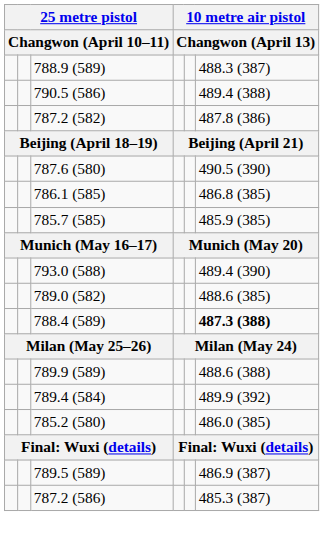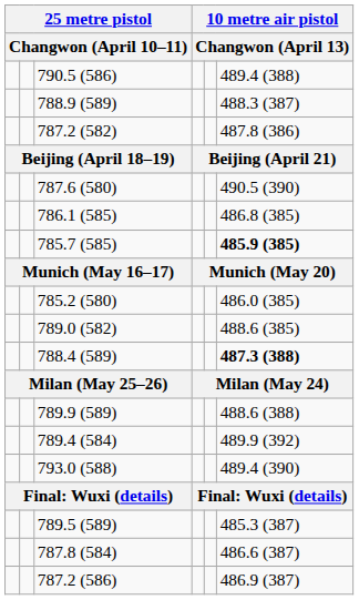 <table class="wikitable" style="font-size: 95%">
 <tr>
 <th colspan=3><a href='#'>25 metre pistol</a></th>
 <th colspan=3><a href='#'>10 metre air pistol</a></th>
 </tr>
 <tr>
 <th colspan=3>Changwon (April 10–11)</th>
 <th colspan=3>Changwon (April 13)</th>
 </tr>
 <tr>
 <td></td>
 <td></td>
+<td>790.5 (586)</td>
+<td></td>
+<td></td>
+<td>489.4 (388)</td>
+</tr>
+<tr>
+<td></td>
+<td></td>
 <td>788.9 (589)</td>
 <td></td>
 <td></td>
 <td>488.3 (387)</td>
-</tr>
-<tr>
-<td></td>
-<td></td>
-<td>790.5 (586)</td>
-<td></td>
-<td></td>
-<td>489.4 (388)</td>
 </tr>
 <tr>
 <td></td>
 <td></td>
 <td>787.2 (582)</td>
 <td></td>
 <td></td>
 <td>487.8 (386)</td>
 </tr>
 <tr>
 <th colspan=3>Beijing (April 18–19)</th>
 <th colspan=3>Beijing (April 21)</th>
 </tr>
 <tr>
 <td></td>
 <td></td>
 <td>787.6 (580)</td>
 <td></td>
 <td></td>
 <td>490.5 (390)</td>
 </tr>
 <tr>
 <td></td>
 <td></td>
 <td>786.1 (585)</td>
 <td></td>
 <td></td>
 <td>486.8 (385)</td>
 </tr>
 <tr>
 <td></td>
 <td></td>
 <td>785.7 (585)</td>
 <td></td>
 <td></td>
-<td>485.9 (385)</td>
+<td><strong>485.9 (385)</strong></td>
 </tr>
 <tr>
 <th colspan=3>Munich (May 16–17)</th>
 <th colspan=3>Munich (May 20)</th>
 </tr>
 <tr>
 <td></td>
 <td></td>
-<td>793.0 (588)</td>
+<td>785.2 (580)</td>
 <td></td>
 <td></td>
-<td>489.4 (390)</td>
+<td>486.0 (385)</td>
 </tr>
 <tr>
 <td></td>
 <td></td>
 <td>789.0 (582)</td>
 <td></td>
 <td></td>
 <td>488.6 (385)</td>
 </tr>
 <tr>
 <td></td>
 <td></td>
 <td>788.4 (589)</td>
 <td></td>
 <td></td>
 <td><strong>487.3 (388)</strong></td>
 </tr>
 <tr>
 <th colspan=3>Milan (May 25–26)</th>
 <th colspan=3>Milan (May 24)</th>
 </tr>
 <tr>
 <td></td>
 <td></td>
 <td>789.9 (589)</td>
 <td></td>
 <td></td>
 <td>488.6 (388)</td>
 </tr>
 <tr>
 <td></td>
 <td></td>
 <td>789.4 (584)</td>
 <td></td>
 <td></td>
 <td>489.9 (392)</td>
 </tr>
 <tr>
 <td></td>
 <td></td>
-<td>785.2 (580)</td>
+<td>793.0 (588)</td>
 <td></td>
 <td></td>
-<td>486.0 (385)</td>
+<td>489.4 (390)</td>
 </tr>
 <tr>
 <th colspan=3>Final: Wuxi (<a href='#'>details</a>)</th>
 <th colspan=3>Final: Wuxi (<a href='#'>details</a>)</th>
 </tr>
 <tr>
 <td></td>
 <td></td>
 <td>789.5 (589)</td>
 <td></td>
 <td></td>
-<td>486.9 (387)</td>
+<td>485.3 (387)</td>
+</tr>
+<tr>
+<td></td>
+<td></td>
+<td>787.8 (584)</td>
+<td></td>
+<td></td>
+<td>486.6 (387)</td>
 </tr>
 <tr>
 <td></td>
 <td></td>
 <td>787.2 (586)</td>
 <td></td>
 <td></td>
-<td>485.3 (387)</td>
+<td>486.9 (387)</td>
 </tr>
 </table>
